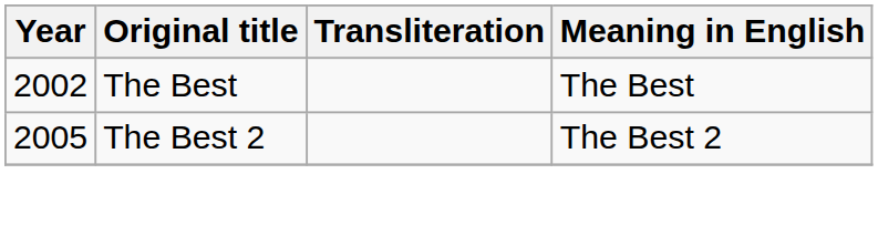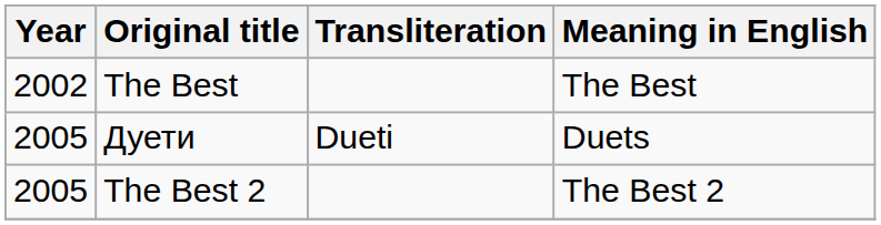 <table class="sortable wikitable">
 <tr>
 <th>Year</th>
 <th>Original title</th>
 <th>Transliteration</th>
 <th>Meaning in English</th>
 </tr>
 <tr>
 <td>2002</td>
 <td>The Best</td>
 <td></td>
 <td>The Best</td>
 </tr>
 <tr>
 <td>2005</td>
+<td>Дуети</td>
+<td>Dueti</td>
+<td>Duets</td>
+</tr>
+<tr>
+<td>2005</td>
 <td>The Best 2</td>
 <td></td>
 <td>The Best 2</td>
 </tr>
 <tr>
 </tr>
 </table>
